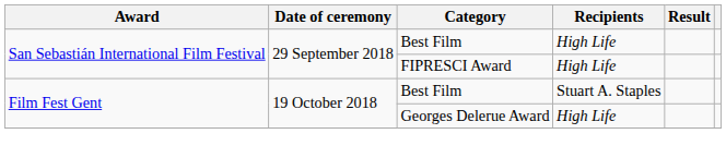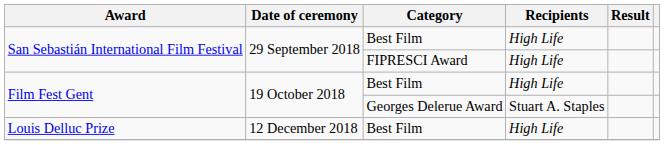 <table class="wikitable plainrowheaders sortable">
 <tr>
 <th scope="col">Award</th>
 <th scope="col">Date of ceremony</th>
 <th scope="col">Category</th>
 <th scope="col">Recipients</th>
 <th scope="col">Result</th>
 <th scope="col" class="unsortable"></th>
 </tr>
 <tr>
 <td rowspan="2"><a href='#'>San Sebastián International Film Festival</a></td>
 <td rowspan="2">29 September 2018</td>
 <td>Best Film</td>
 <td><em>High Life</em></td>
 <td></td>
 <td></td>
 </tr>
 <tr>
 <td>FIPRESCI Award</td>
 <td><em>High Life</em></td>
 <td></td>
 <td></td>
 </tr>
 <tr>
 <td rowspan="2"><a href='#'>Film Fest Gent</a></td>
 <td rowspan="2">19 October 2018</td>
 <td>Best Film</td>
+<td><em>High Life</em></td>
+<td></td>
+<td></td>
+</tr>
+<tr>
+<td>Georges Delerue Award</td>
 <td>Stuart A. Staples</td>
 <td></td>
 <td></td>
 </tr>
 <tr>
-<td>Georges Delerue Award</td>
+<td><a href='#'>Louis Delluc Prize</a></td>
+<td>12 December 2018</td>
+<td>Best Film</td>
 <td><em>High Life</em></td>
 <td></td>
 <td></td>
 </tr>
 <tr>
 </tr>
 </table>
